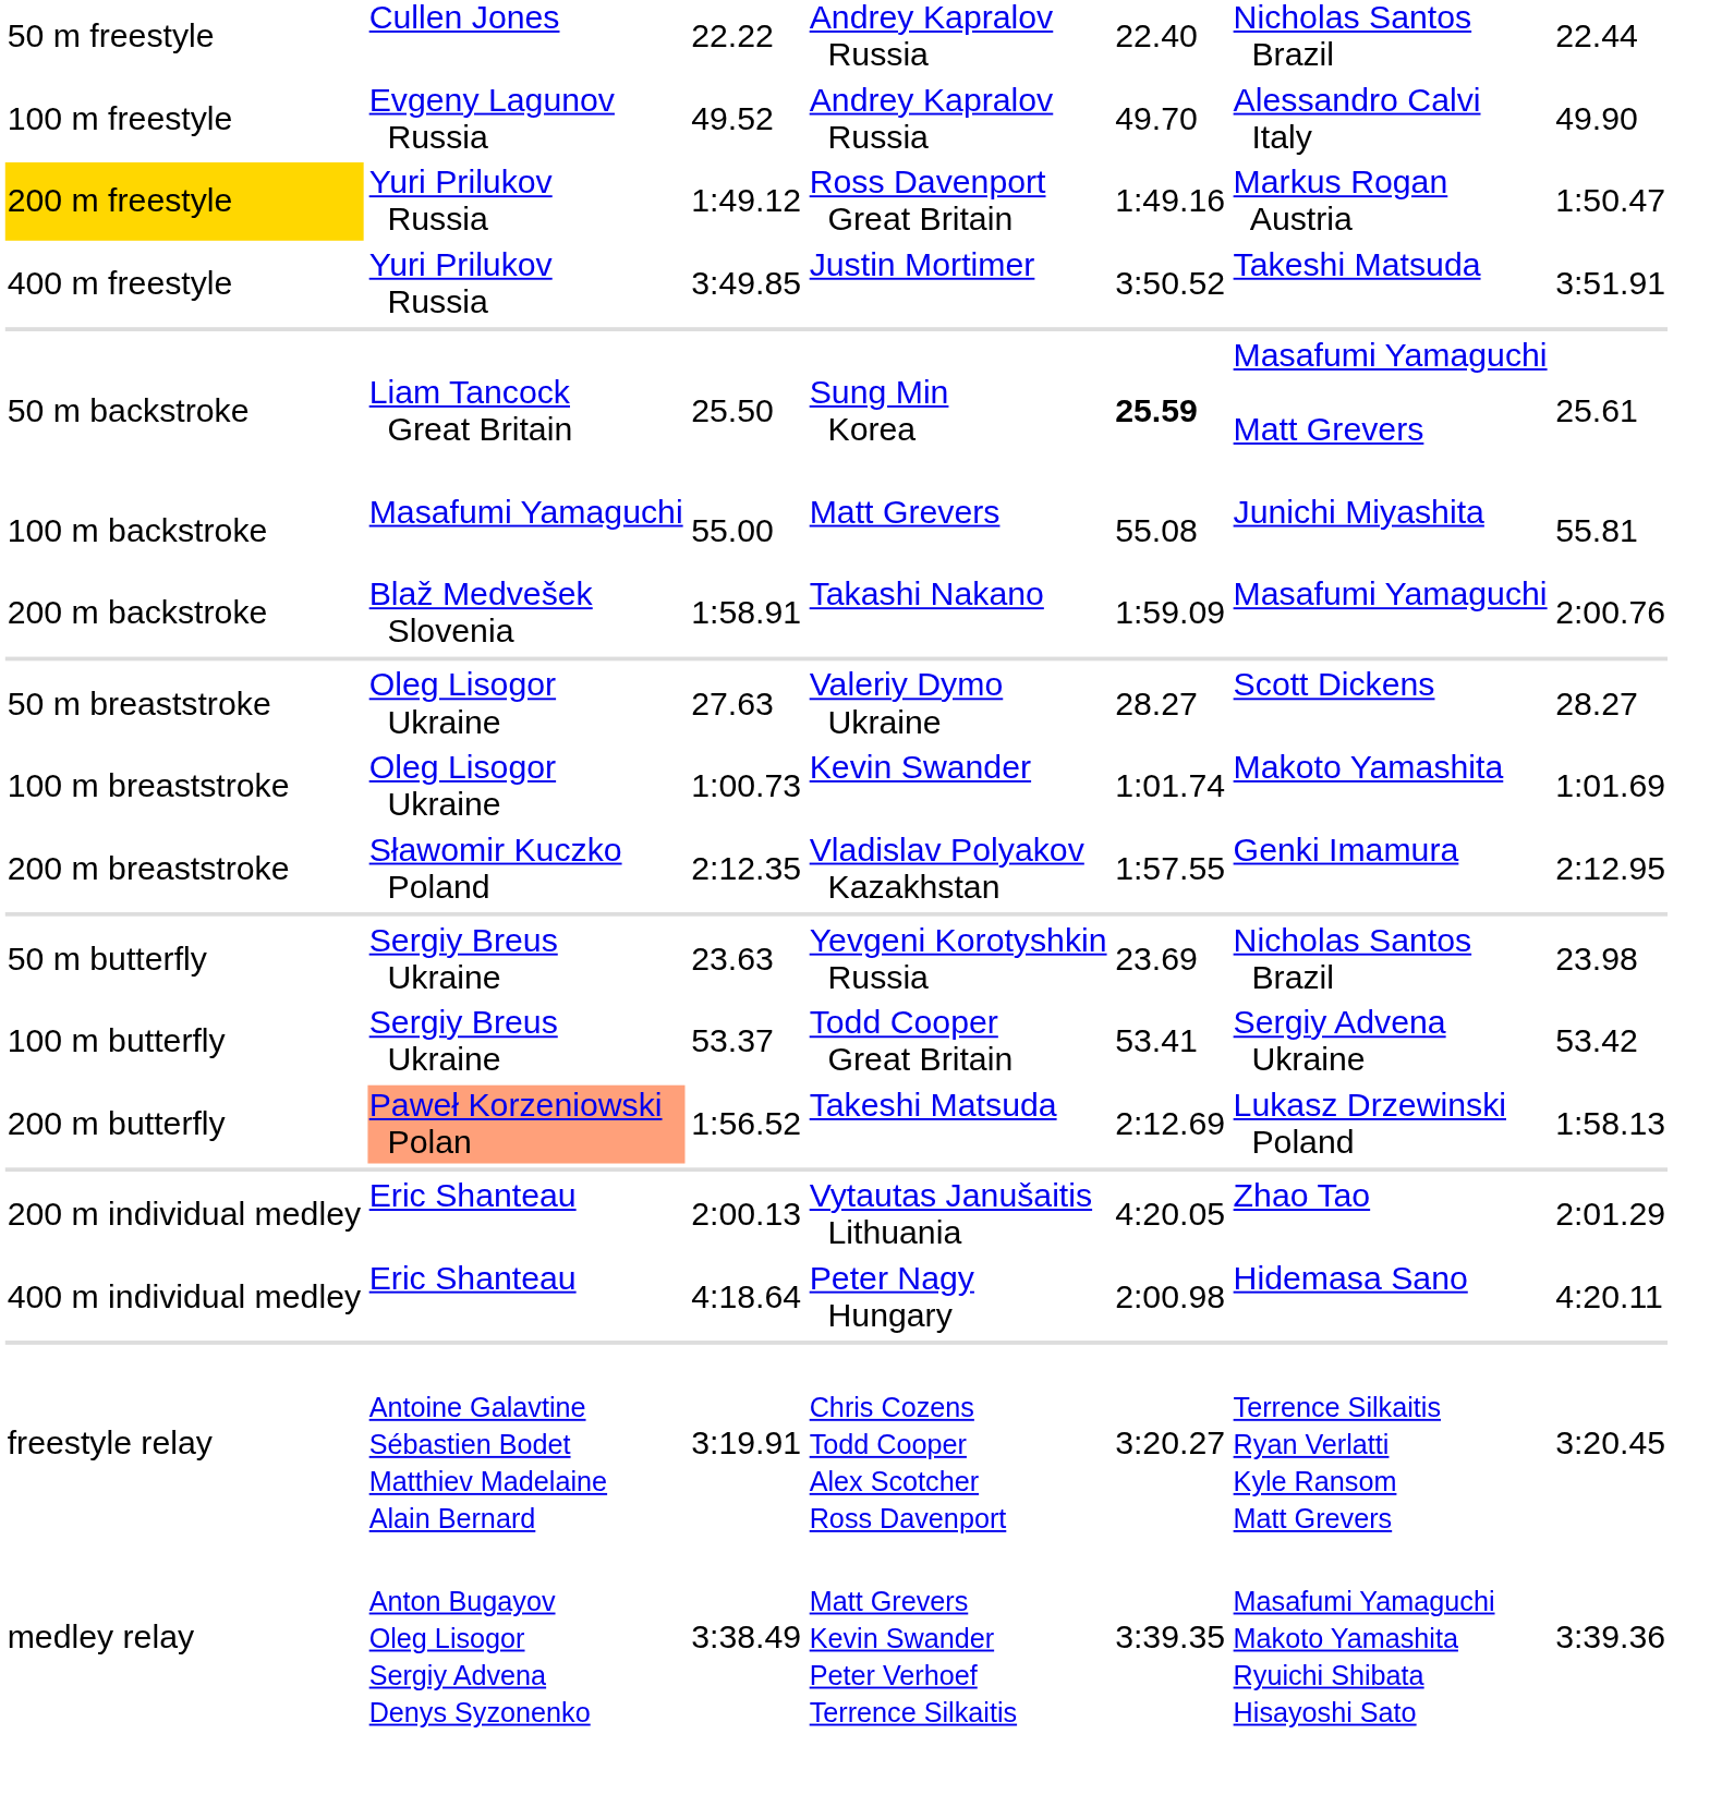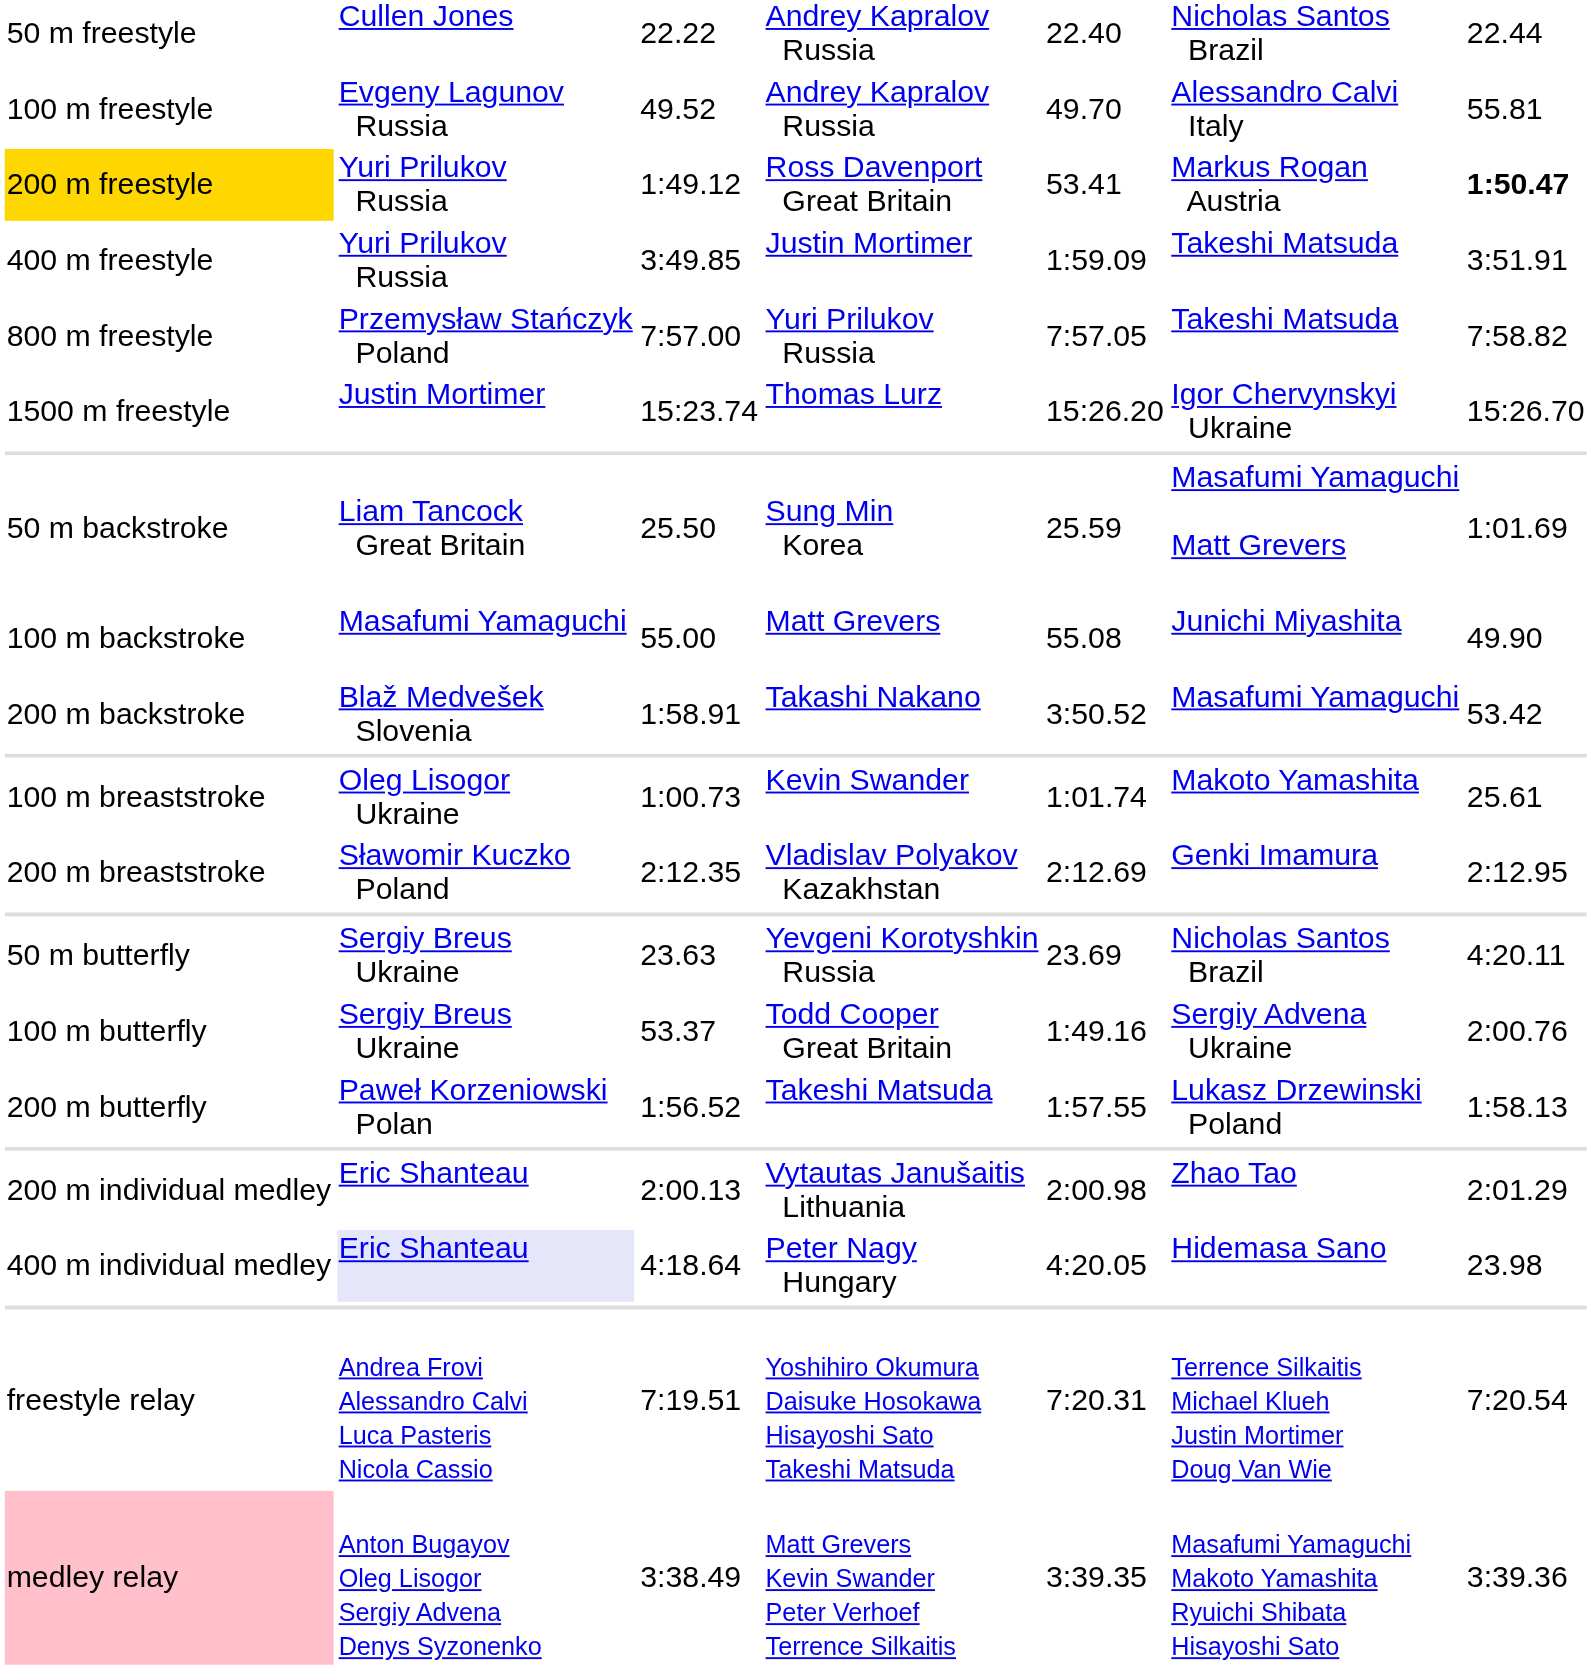 <table>
 <tr>
 <td>50 m freestyle</td>
 <td><a href='#'>Cullen Jones</a><br>  </td>
 <td>22.22</td>
 <td><a href='#'>Andrey Kapralov</a><br>   Russia</td>
 <td>22.40</td>
 <td><a href='#'>Nicholas Santos</a><br>   Brazil</td>
 <td>22.44</td>
 </tr>
 <tr>
 <td>100 m freestyle</td>
 <td><a href='#'>Evgeny Lagunov</a><br>   Russia</td>
 <td>49.52</td>
 <td><a href='#'>Andrey Kapralov</a><br>   Russia</td>
 <td>49.70</td>
 <td><a href='#'>Alessandro Calvi</a><br>   Italy</td>
-<td>49.90</td>
+<td>55.81</td>
 </tr>
 <tr>
 <td style="background: gold;">200 m freestyle</td>
 <td><a href='#'>Yuri Prilukov</a><br>   Russia</td>
 <td>1:49.12</td>
 <td><a href='#'>Ross Davenport</a><br>   Great Britain</td>
-<td>1:49.16</td>
+<td>53.41</td>
 <td><a href='#'>Markus Rogan</a><br>   Austria</td>
-<td>1:50.47</td>
+<td><strong>1:50.47</strong></td>
 </tr>
 <tr>
 <td>400 m freestyle</td>
 <td><a href='#'>Yuri Prilukov</a><br>   Russia</td>
 <td>3:49.85</td>
 <td><a href='#'>Justin Mortimer</a><br>  </td>
-<td>3:50.52</td>
+<td>1:59.09</td>
 <td><a href='#'>Takeshi Matsuda</a><br>  </td>
 <td>3:51.91</td>
+</tr>
+<tr>
+<td>800 m freestyle</td>
+<td><a href='#'>Przemysław Stańczyk</a><br>   Poland</td>
+<td>7:57.00</td>
+<td><a href='#'>Yuri Prilukov</a><br>   Russia</td>
+<td>7:57.05</td>
+<td><a href='#'>Takeshi Matsuda</a><br>  </td>
+<td>7:58.82</td>
+</tr>
+<tr>
+<td>1500 m freestyle</td>
+<td><a href='#'>Justin Mortimer</a><br>  </td>
+<td>15:23.74</td>
+<td><a href='#'>Thomas Lurz</a><br>  </td>
+<td>15:26.20</td>
+<td><a href='#'>Igor Chervynskyi</a><br>   Ukraine</td>
+<td>15:26.70</td>
 </tr>
 <tr bgcolor=#DDDDDD>
 <td colspan=7></td>
 </tr>
 <tr>
 <td>50 m backstroke</td>
 <td><a href='#'>Liam Tancock</a><br>   Great Britain</td>
 <td>25.50</td>
 <td><a href='#'>Sung Min</a><br>   Korea</td>
-<td><strong>25.59</strong></td>
+<td>25.59</td>
 <td><a href='#'>Masafumi Yamaguchi</a><br>  <br><a href='#'>Matt Grevers</a><br>  </td>
-<td>25.61</td>
+<td>1:01.69</td>
 </tr>
 <tr>
 <td>100 m backstroke</td>
 <td><a href='#'>Masafumi Yamaguchi</a><br>  </td>
 <td>55.00</td>
 <td><a href='#'>Matt Grevers</a><br>  </td>
 <td>55.08</td>
 <td><a href='#'>Junichi Miyashita</a><br>  </td>
-<td>55.81</td>
+<td>49.90</td>
 </tr>
 <tr>
 <td>200 m backstroke</td>
 <td><a href='#'>Blaž Medvešek</a><br>   Slovenia</td>
 <td>1:58.91</td>
 <td><a href='#'>Takashi Nakano</a><br>  </td>
-<td>1:59.09</td>
+<td>3:50.52</td>
 <td><a href='#'>Masafumi Yamaguchi</a><br>  </td>
-<td>2:00.76</td>
+<td>53.42</td>
 </tr>
 <tr bgcolor=#DDDDDD>
 <td colspan=7></td>
-</tr>
-<tr>
-<td>50 m breaststroke</td>
-<td><a href='#'>Oleg Lisogor</a><br>   Ukraine</td>
-<td>27.63</td>
-<td><a href='#'>Valeriy Dymo</a><br>   Ukraine</td>
-<td>28.27</td>
-<td><a href='#'>Scott Dickens</a><br>  </td>
-<td>28.27</td>
 </tr>
 <tr>
 <td>100 m breaststroke</td>
 <td><a href='#'>Oleg Lisogor</a><br>   Ukraine</td>
 <td>1:00.73</td>
 <td><a href='#'>Kevin Swander</a><br>  </td>
 <td>1:01.74</td>
 <td><a href='#'>Makoto Yamashita</a><br>  </td>
-<td>1:01.69</td>
+<td>25.61</td>
 </tr>
 <tr>
 <td>200 m breaststroke</td>
 <td><a href='#'>Sławomir Kuczko</a><br>   Poland</td>
 <td>2:12.35</td>
 <td><a href='#'>Vladislav Polyakov</a><br>   Kazakhstan</td>
-<td>1:57.55</td>
+<td>2:12.69</td>
 <td><a href='#'>Genki Imamura</a><br>  </td>
 <td>2:12.95</td>
 </tr>
 <tr bgcolor=#DDDDDD>
 <td colspan=7></td>
 </tr>
 <tr>
 <td>50 m butterfly</td>
 <td><a href='#'>Sergiy Breus</a><br>   Ukraine</td>
 <td>23.63</td>
 <td><a href='#'>Yevgeni Korotyshkin</a><br>   Russia</td>
 <td>23.69</td>
 <td><a href='#'>Nicholas Santos</a><br>   Brazil</td>
-<td>23.98</td>
+<td>4:20.11</td>
 </tr>
 <tr>
 <td>100 m butterfly</td>
 <td><a href='#'>Sergiy Breus</a><br>   Ukraine</td>
 <td>53.37</td>
 <td><a href='#'>Todd Cooper</a><br>   Great Britain</td>
-<td>53.41</td>
+<td>1:49.16</td>
 <td><a href='#'>Sergiy Advena</a><br>   Ukraine</td>
-<td>53.42</td>
+<td>2:00.76</td>
 </tr>
 <tr>
 <td>200 m butterfly</td>
-<td style="background: lightsalmon;"><a href='#'>Paweł Korzeniowski</a><br>   Polan</td>
+<td><a href='#'>Paweł Korzeniowski</a><br>   Polan</td>
 <td>1:56.52</td>
 <td><a href='#'>Takeshi Matsuda</a><br>  </td>
-<td>2:12.69</td>
+<td>1:57.55</td>
 <td><a href='#'>Lukasz Drzewinski</a><br>   Poland</td>
 <td>1:58.13</td>
 </tr>
 <tr bgcolor=#DDDDDD>
 <td colspan=7></td>
 </tr>
 <tr>
 <td>200 m individual medley</td>
 <td><a href='#'>Eric Shanteau</a><br>  </td>
 <td>2:00.13</td>
 <td><a href='#'>Vytautas Janušaitis</a><br>   Lithuania</td>
-<td>4:20.05</td>
+<td>2:00.98</td>
 <td><a href='#'>Zhao Tao</a><br>  </td>
 <td>2:01.29</td>
 </tr>
 <tr>
 <td>400 m individual medley</td>
-<td><a href='#'>Eric Shanteau</a><br>  </td>
+<td style="background: lavender;"><a href='#'>Eric Shanteau</a><br>  </td>
 <td>4:18.64</td>
 <td><a href='#'>Peter Nagy</a><br>   Hungary</td>
-<td>2:00.98</td>
+<td>4:20.05</td>
 <td><a href='#'>Hidemasa Sano</a><br>  </td>
-<td>4:20.11</td>
+<td>23.98</td>
 </tr>
 <tr bgcolor=#DDDDDD>
 <td colspan=7></td>
 </tr>
 <tr>
 <td> freestyle relay</td>
-<td><small><br><a href='#'>Antoine Galavtine</a><br><a href='#'>Sébastien Bodet</a><br><a href='#'>Matthiev Madelaine</a><br><a href='#'>Alain Bernard</a></small></td>
-<td>3:19.91</td>
-<td><small><br><a href='#'>Chris Cozens</a><br><a href='#'>Todd Cooper</a><br><a href='#'>Alex Scotcher</a><br><a href='#'>Ross Davenport</a></small></td>
-<td>3:20.27</td>
-<td><small><br><a href='#'>Terrence Silkaitis</a><br><a href='#'>Ryan Verlatti</a><br><a href='#'>Kyle Ransom</a><br><a href='#'>Matt Grevers</a></small></td>
-<td>3:20.45</td>
+<td><small><br><a href='#'>Andrea Frovi</a><br><a href='#'>Alessandro Calvi</a><br><a href='#'>Luca Pasteris</a><br><a href='#'>Nicola Cassio</a></small></td>
+<td>7:19.51</td>
+<td><small><br><a href='#'>Yoshihiro Okumura</a><br><a href='#'>Daisuke Hosokawa</a><br><a href='#'>Hisayoshi Sato</a><br><a href='#'>Takeshi Matsuda</a></small></td>
+<td>7:20.31</td>
+<td><small><br><a href='#'>Terrence Silkaitis</a><br><a href='#'>Michael Klueh</a><br><a href='#'>Justin Mortimer</a><br><a href='#'>Doug Van Wie</a></small></td>
+<td>7:20.54</td>
 </tr>
 <tr>
-<td> medley relay</td>
+<td style="background: pink;"> medley relay</td>
 <td><small><br><a href='#'>Anton Bugayov</a><br><a href='#'>Oleg Lisogor</a><br><a href='#'>Sergiy Advena</a><br><a href='#'>Denys Syzonenko</a></small></td>
 <td>3:38.49</td>
 <td><small><br><a href='#'>Matt Grevers</a><br><a href='#'>Kevin Swander</a><br><a href='#'>Peter Verhoef</a><br><a href='#'>Terrence Silkaitis</a></small></td>
 <td>3:39.35</td>
 <td><small><br><a href='#'>Masafumi Yamaguchi</a><br><a href='#'>Makoto Yamashita</a><br><a href='#'>Ryuichi Shibata</a><br><a href='#'>Hisayoshi Sato</a></small></td>
 <td>3:39.36</td>
 </tr>
 </table>
